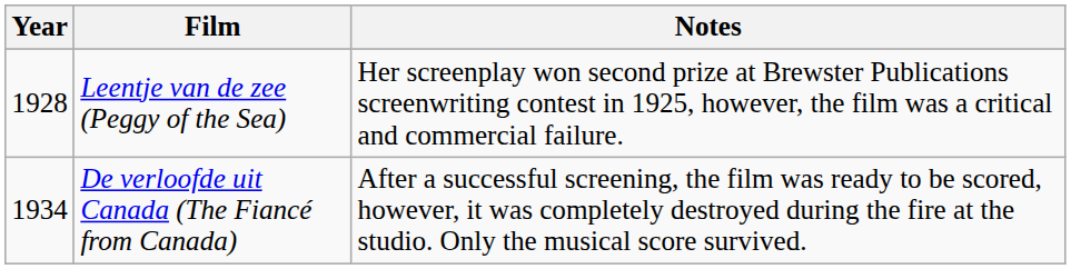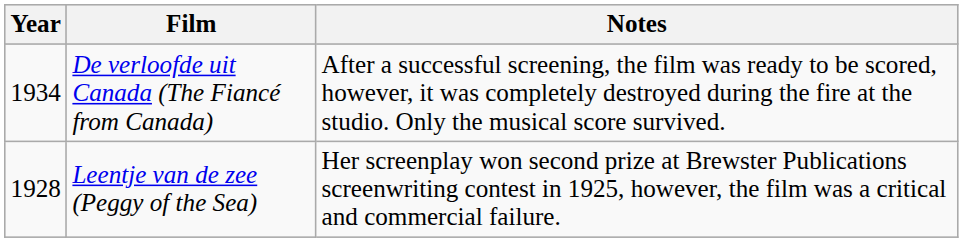 <table class='wikitable'>
 <tr>
 <th>Year</th>
 <th>Film</th>
 <th>Notes</th>
 </tr>
 <tr>
+<td>1934</td>
+<td><em><a href='#'>De verloofde uit Canada</a> (The Fiancé from Canada)</em></td>
+<td>After a successful screening, the film was ready to be scored, however, it was completely destroyed during the fire at the studio. Only the musical score survived.</td>
+</tr>
+<tr>
 <td>1928</td>
 <td><em><a href='#'>Leentje van de zee</a> (Peggy of the Sea)</em></td>
 <td>Her screenplay won second prize at Brewster Publications screenwriting contest in 1925, however, the film was a critical and commercial failure.</td>
 </tr>
-<tr>
-<td>1934</td>
-<td><em><a href='#'>De verloofde uit Canada</a> (The Fiancé from Canada)</em></td>
-<td>After a successful screening, the film was ready to be scored, however, it was completely destroyed during the fire at the studio. Only the musical score survived.</td>
-</tr>
 </table>
